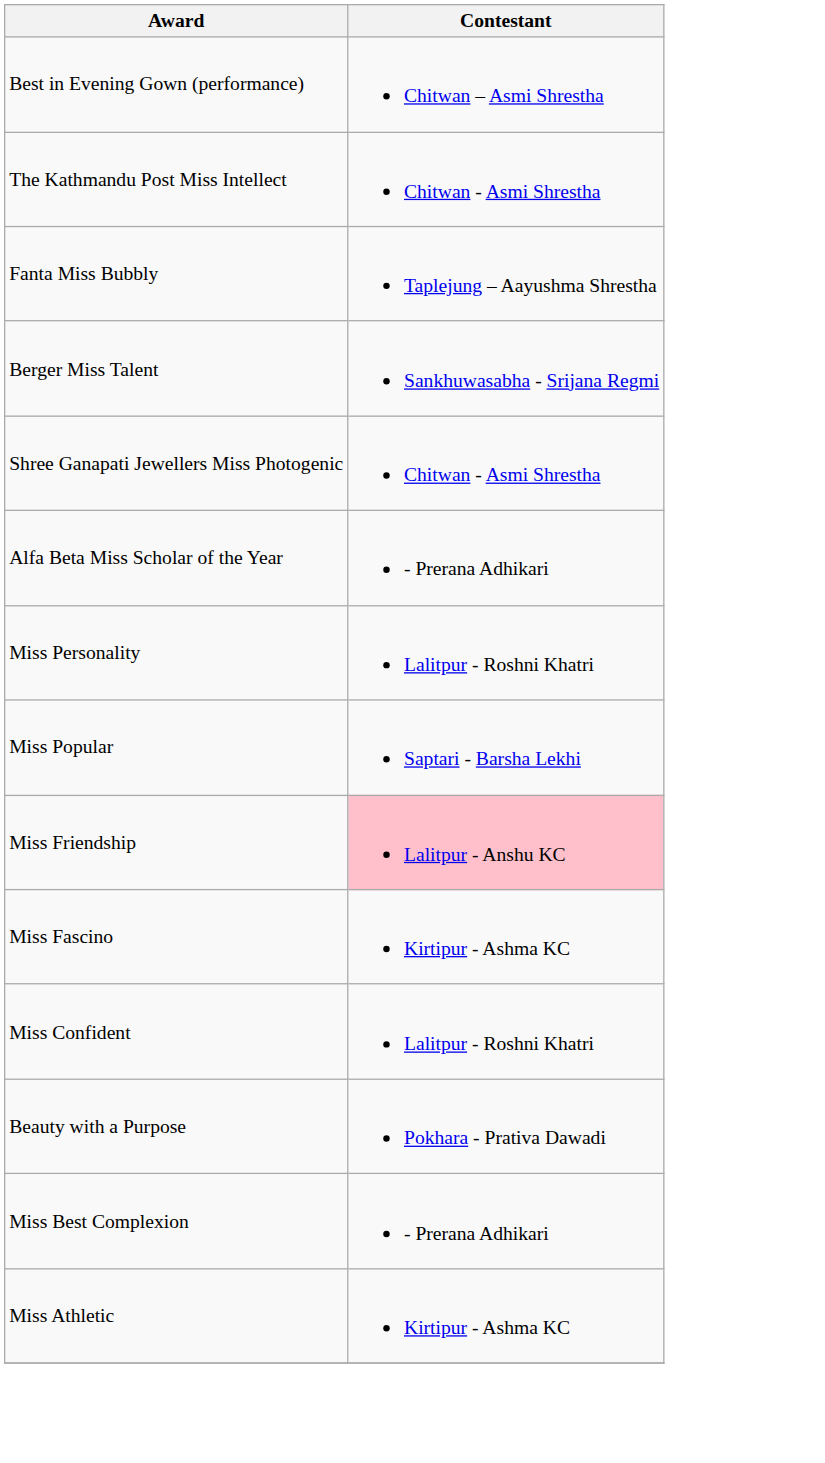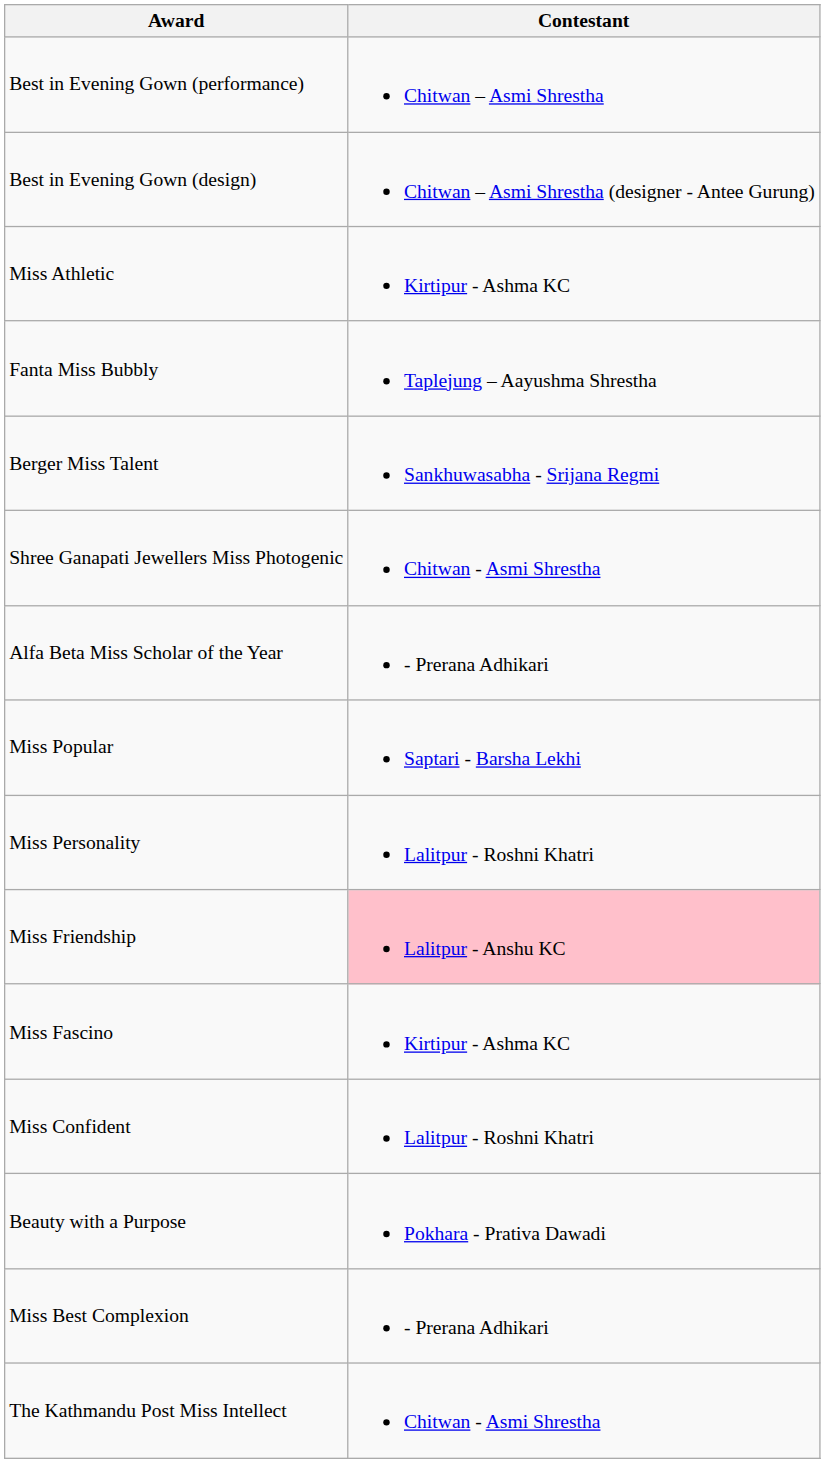 <table class="wikitable sortable unsortable" style="font-size: 95%">
 <tr>
 <th>Award</th>
 <th>Contestant</th>
 </tr>
 <tr>
 <td>Best in Evening Gown (performance)</td>
 <td><br><ul><li> <a href='#'>Chitwan</a> – <a href='#'>Asmi Shrestha</a></li></ul></td>
 </tr>
 <tr>
-<td>The Kathmandu Post Miss Intellect</td>
-<td><br><ul><li> <a href='#'>Chitwan</a> - <a href='#'>Asmi Shrestha</a></li></ul></td>
+<td>Best in Evening Gown (design)</td>
+<td><br><ul><li> <a href='#'>Chitwan</a> – <a href='#'>Asmi Shrestha</a> (designer - Antee Gurung)</li></ul></td>
+</tr>
+<tr>
+<td>Miss Athletic</td>
+<td><br><ul><li> <a href='#'>Kirtipur</a> - Ashma KC</li></ul></td>
 </tr>
 <tr>
 <td>Fanta Miss Bubbly</td>
 <td><br><ul><li> <a href='#'>Taplejung</a> – Aayushma Shrestha</li></ul></td>
 </tr>
 <tr>
 <td>Berger Miss Talent</td>
 <td><br><ul><li> <a href='#'>Sankhuwasabha</a> - <a href='#'>Srijana Regmi</a></li></ul></td>
 </tr>
 <tr>
 <td>Shree Ganapati Jewellers Miss Photogenic</td>
 <td><br><ul><li> <a href='#'>Chitwan</a> - <a href='#'>Asmi Shrestha</a></li></ul></td>
 </tr>
 <tr>
 <td>Alfa Beta Miss Scholar of the Year</td>
 <td><br><ul><li> - Prerana Adhikari</li></ul></td>
 </tr>
 <tr>
+<td>Miss Popular</td>
+<td><br><ul><li> <a href='#'>Saptari</a> - <a href='#'>Barsha Lekhi</a></li></ul></td>
+</tr>
+<tr>
 <td>Miss Personality</td>
 <td><br><ul><li> <a href='#'>Lalitpur</a> - Roshni Khatri</li></ul></td>
-</tr>
-<tr>
-<td>Miss Popular</td>
-<td><br><ul><li> <a href='#'>Saptari</a> - <a href='#'>Barsha Lekhi</a></li></ul></td>
 </tr>
 <tr>
 <td>Miss Friendship</td>
 <td style="background: pink;"><br><ul><li> <a href='#'>Lalitpur</a> - Anshu KC</li></ul></td>
 </tr>
 <tr>
 <td>Miss Fascino</td>
 <td><br><ul><li> <a href='#'>Kirtipur</a> - Ashma KC</li></ul></td>
 </tr>
 <tr>
 <td>Miss Confident</td>
 <td><br><ul><li> <a href='#'>Lalitpur</a> - Roshni Khatri</li></ul></td>
 </tr>
 <tr>
 <td>Beauty with a Purpose</td>
 <td><br><ul><li> <a href='#'>Pokhara</a> - Prativa Dawadi</li></ul></td>
 </tr>
 <tr>
 <td>Miss Best Complexion</td>
 <td><br><ul><li> - Prerana Adhikari</li></ul></td>
 </tr>
 <tr>
-<td>Miss Athletic</td>
-<td><br><ul><li> <a href='#'>Kirtipur</a> - Ashma KC</li></ul></td>
+<td>The Kathmandu Post Miss Intellect</td>
+<td><br><ul><li> <a href='#'>Chitwan</a> - <a href='#'>Asmi Shrestha</a></li></ul></td>
 </tr>
 <tr>
 </tr>
 </table>
